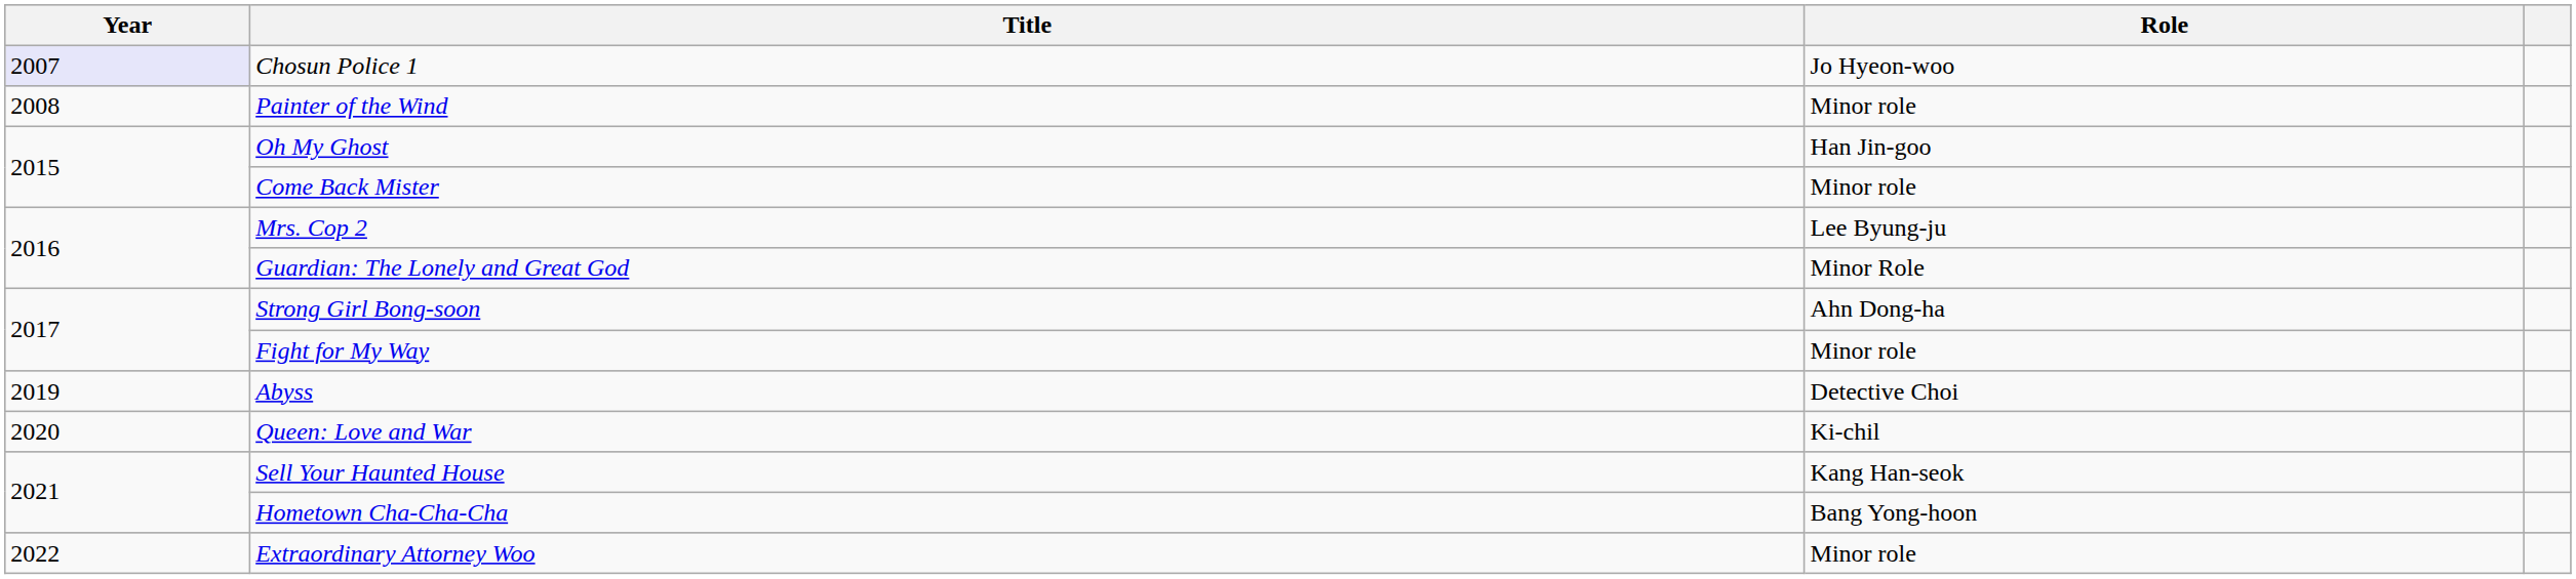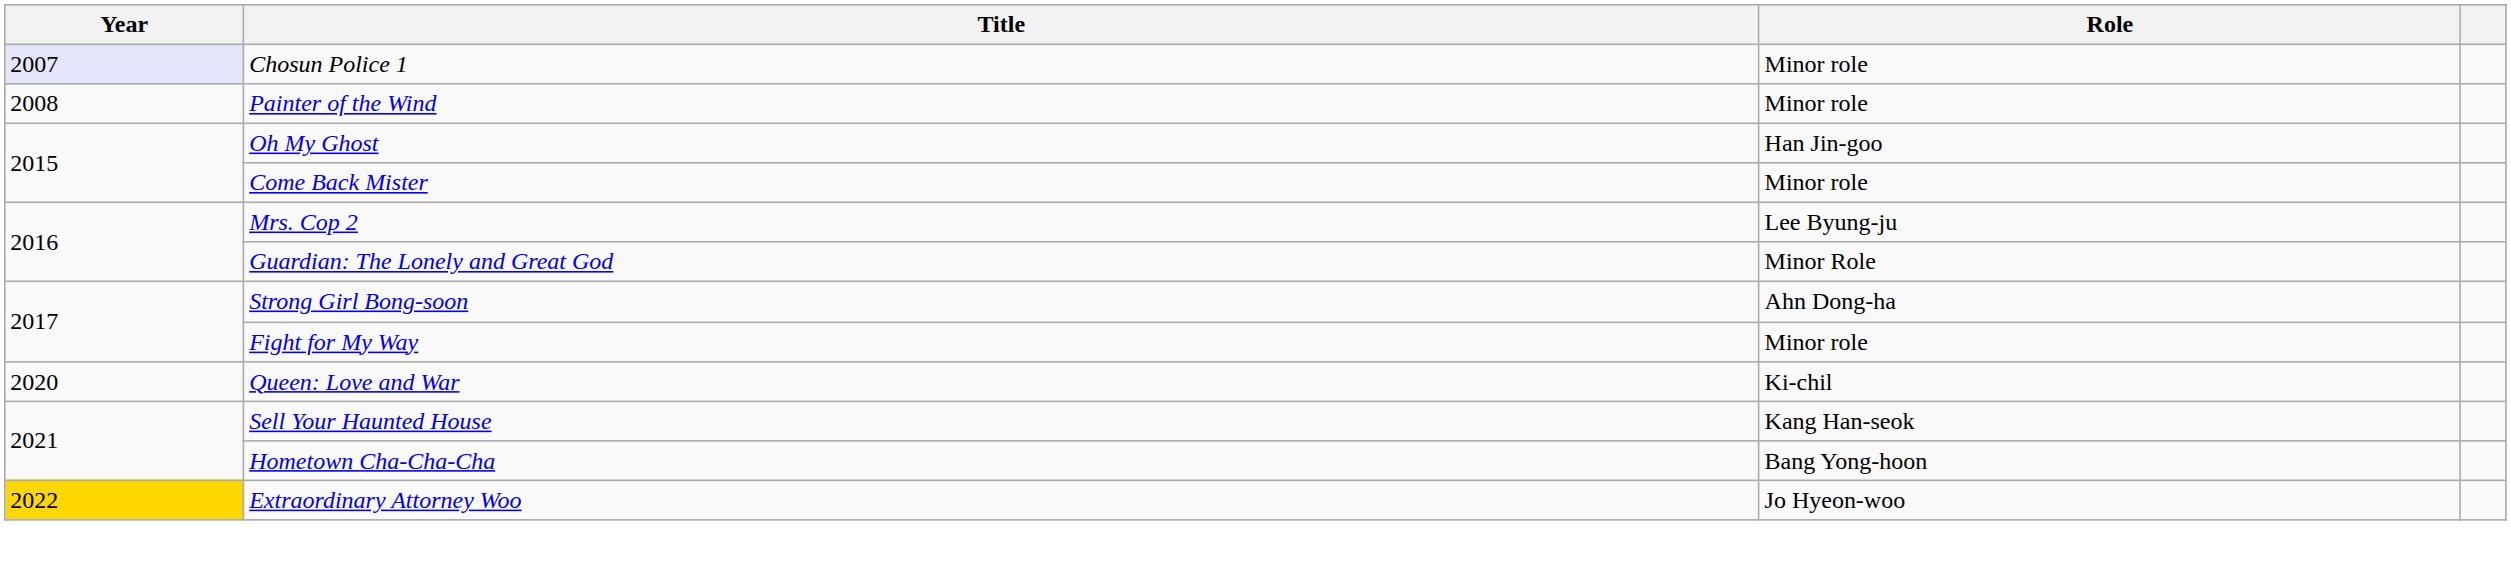 <table class="wikitable sortable plainrowheaders" style="text-align:left; font-size:95%; padding:0 auto; width:100%; margin:auto">
 <tr>
 <th scope="col">Year</th>
 <th scope="col">Title</th>
 <th scope="col">Role</th>
 <th scope="col" class="unsortable"></th>
 </tr>
 <tr>
 <td style="background: lavender;">2007</td>
 <td><em>Chosun Police 1</em></td>
-<td>Jo Hyeon-woo</td>
+<td>Minor role</td>
 <td></td>
 </tr>
 <tr>
 <td>2008</td>
 <td><em><a href='#'>Painter of the Wind</a></em></td>
 <td>Minor role</td>
 <td></td>
 </tr>
 <tr>
 <td rowspan="2">2015</td>
 <td><em><a href='#'>Oh My Ghost</a></em></td>
 <td>Han Jin-goo</td>
 <td></td>
 </tr>
 <tr>
 <td><em><a href='#'>Come Back Mister</a></em></td>
 <td>Minor role</td>
 <td></td>
 </tr>
 <tr>
 <td rowspan="2">2016</td>
 <td><em><a href='#'>Mrs. Cop 2</a></em></td>
 <td>Lee Byung-ju</td>
 <td></td>
 </tr>
 <tr>
 <td><em><a href='#'>Guardian: The Lonely and Great God</a></em></td>
 <td>Minor Role<br></td>
 <td></td>
 </tr>
 <tr>
 <td rowspan="2">2017</td>
 <td><em><a href='#'>Strong Girl Bong-soon</a></em></td>
 <td>Ahn Dong-ha</td>
 <td></td>
 </tr>
 <tr>
 <td><em><a href='#'>Fight for My Way</a></em></td>
 <td>Minor role</td>
 <td></td>
 </tr>
 <tr>
-<td>2019</td>
-<td><em><a href='#'>Abyss</a></em></td>
-<td>Detective Choi</td>
-<td></td>
-</tr>
-<tr>
 <td>2020</td>
 <td><em><a href='#'>Queen: Love and War</a></em></td>
 <td>Ki-chil</td>
 <td></td>
 </tr>
 <tr>
 <td rowspan="2">2021</td>
 <td><em><a href='#'>Sell Your Haunted House</a></em></td>
 <td>Kang Han-seok</td>
 <td></td>
 </tr>
 <tr>
 <td><em><a href='#'>Hometown Cha-Cha-Cha</a></em></td>
 <td>Bang Yong-hoon</td>
 <td></td>
 </tr>
 <tr>
-<td>2022</td>
+<td style="background: gold;">2022</td>
 <td><em><a href='#'>Extraordinary Attorney Woo</a></em></td>
-<td>Minor role</td>
+<td>Jo Hyeon-woo</td>
 <td></td>
 </tr>
 </table>
